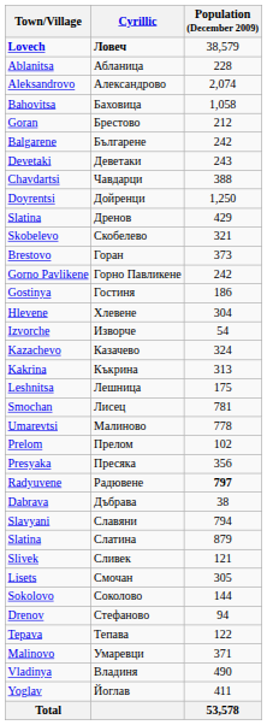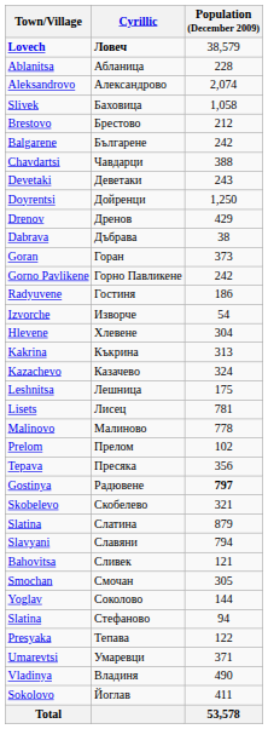 <table class="wikitable sortable">
 <tr>
 <th>Town/Village</th>
 <th><a href='#'>Cyrillic</a></th>
 <th>Population<br><small>(December 2009)</small></th>
 </tr>
 <tr>
 <td><strong><a href='#'>Lovech</a></strong></td>
 <td><strong>Ловеч</strong></td>
 <td align="center">38,579</td>
 </tr>
 <tr>
 <td><a href='#'>Ablanitsa</a></td>
 <td>Абланица</td>
 <td align="center">228</td>
 </tr>
 <tr>
 <td><a href='#'>Aleksandrovo</a></td>
 <td>Александрово</td>
 <td align="center">2,074</td>
 </tr>
 <tr>
-<td><a href='#'>Bahovitsa</a></td>
+<td><a href='#'>Slivek</a></td>
 <td>Баховица</td>
 <td align="center">1,058</td>
 </tr>
 <tr>
-<td><a href='#'>Goran</a></td>
+<td><a href='#'>Brestovo</a></td>
 <td>Брестово</td>
 <td align="center">212</td>
 </tr>
 <tr>
 <td><a href='#'>Balgarene</a></td>
 <td>Българене</td>
 <td align="center">242</td>
 </tr>
 <tr>
+<td><a href='#'>Chavdartsi</a></td>
+<td>Чавдарци</td>
+<td align="center">388</td>
+</tr>
+<tr>
 <td><a href='#'>Devetaki</a></td>
 <td>Деветаки</td>
 <td align="center">243</td>
-</tr>
-<tr>
-<td><a href='#'>Chavdartsi</a></td>
-<td>Чавдарци</td>
-<td align="center">388</td>
 </tr>
 <tr>
 <td><a href='#'>Doyrentsi</a></td>
 <td>Дойренци</td>
 <td align="center">1,250</td>
 </tr>
 <tr>
-<td><a href='#'>Slatina</a></td>
+<td><a href='#'>Drenov</a></td>
 <td>Дренов</td>
 <td align="center">429</td>
 </tr>
 <tr>
-<td><a href='#'>Skobelevo</a></td>
-<td>Скобелево</td>
-<td align="center">321</td>
+<td><a href='#'>Dabrava</a></td>
+<td>Дъбрава</td>
+<td align="center">38</td>
 </tr>
 <tr>
-<td><a href='#'>Brestovo</a></td>
+<td><a href='#'>Goran</a></td>
 <td>Горан</td>
 <td align="center">373</td>
 </tr>
 <tr>
 <td><a href='#'>Gorno Pavlikene</a></td>
 <td>Горно Павликене</td>
 <td align="center">242</td>
 </tr>
 <tr>
-<td><a href='#'>Gostinya</a></td>
+<td><a href='#'>Radyuvene</a></td>
 <td>Гостиня</td>
 <td align="center">186</td>
+</tr>
+<tr>
+<td><a href='#'>Izvorche</a></td>
+<td>Изворче</td>
+<td align="center">54</td>
 </tr>
 <tr>
 <td><a href='#'>Hlevene</a></td>
 <td>Хлевене</td>
 <td align="center">304</td>
 </tr>
 <tr>
-<td><a href='#'>Izvorche</a></td>
-<td>Изворче</td>
-<td align="center">54</td>
+<td><a href='#'>Kakrina</a></td>
+<td>Къкрина</td>
+<td align="center">313</td>
 </tr>
 <tr>
 <td><a href='#'>Kazachevo</a></td>
 <td>Казачево</td>
 <td align="center">324</td>
 </tr>
 <tr>
-<td><a href='#'>Kakrina</a></td>
-<td>Къкрина</td>
-<td align="center">313</td>
-</tr>
-<tr>
 <td><a href='#'>Leshnitsa</a></td>
 <td>Лешница</td>
 <td align="center">175</td>
 </tr>
 <tr>
-<td><a href='#'>Smochan</a></td>
+<td><a href='#'>Lisets</a></td>
 <td>Лисец</td>
 <td align="center">781</td>
 </tr>
 <tr>
-<td><a href='#'>Umarevtsi</a></td>
+<td><a href='#'>Malinovo</a></td>
 <td>Малиново</td>
 <td align="center">778</td>
 </tr>
 <tr>
 <td><a href='#'>Prelom</a></td>
 <td>Прелом</td>
 <td align="center">102</td>
 </tr>
 <tr>
-<td><a href='#'>Presyaka</a></td>
+<td><a href='#'>Tepava</a></td>
 <td>Пресяка</td>
 <td align="center">356</td>
 </tr>
 <tr>
-<td><a href='#'>Radyuvene</a></td>
+<td><a href='#'>Gostinya</a></td>
 <td>Радювене</td>
 <td align="center"><strong>797</strong></td>
 </tr>
 <tr>
-<td><a href='#'>Dabrava</a></td>
-<td>Дъбрава</td>
-<td align="center">38</td>
+<td><a href='#'>Skobelevo</a></td>
+<td>Скобелево</td>
+<td align="center">321</td>
+</tr>
+<tr>
+<td><a href='#'>Slatina</a></td>
+<td>Слатина</td>
+<td align="center">879</td>
 </tr>
 <tr>
 <td><a href='#'>Slavyani</a></td>
 <td>Славяни</td>
 <td align="center">794</td>
 </tr>
 <tr>
-<td><a href='#'>Slatina</a></td>
-<td>Слатина</td>
-<td align="center">879</td>
-</tr>
-<tr>
-<td><a href='#'>Slivek</a></td>
+<td><a href='#'>Bahovitsa</a></td>
 <td>Сливек</td>
 <td align="center">121</td>
 </tr>
 <tr>
-<td><a href='#'>Lisets</a></td>
+<td><a href='#'>Smochan</a></td>
 <td>Смочан</td>
 <td align="center">305</td>
 </tr>
 <tr>
-<td><a href='#'>Sokolovo</a></td>
+<td><a href='#'>Yoglav</a></td>
 <td>Соколово</td>
 <td align="center">144</td>
 </tr>
 <tr>
-<td><a href='#'>Drenov</a></td>
+<td><a href='#'>Slatina</a></td>
 <td>Стефаново</td>
 <td align="center">94</td>
 </tr>
 <tr>
-<td><a href='#'>Tepava</a></td>
+<td><a href='#'>Presyaka</a></td>
 <td>Тепава</td>
 <td align="center">122</td>
 </tr>
 <tr>
-<td><a href='#'>Malinovo</a></td>
+<td><a href='#'>Umarevtsi</a></td>
 <td>Умаревци</td>
 <td align="center">371</td>
 </tr>
 <tr>
 <td><a href='#'>Vladinya</a></td>
 <td>Владиня</td>
 <td align="center">490</td>
 </tr>
 <tr>
-<td><a href='#'>Yoglav</a></td>
+<td><a href='#'>Sokolovo</a></td>
 <td>Йоглав</td>
 <td align="center">411</td>
 </tr>
 <tr>
 <th>Total</th>
 <th></th>
 <th align="center">53,578</th>
 </tr>
 </table>
